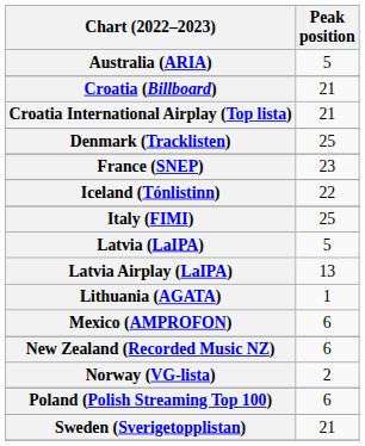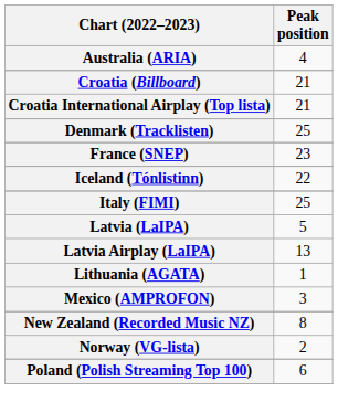 <table class="wikitable sortable plainrowheaders" style="text-align:center">
 <tr>
 <th scope="col">Chart (2022–2023)</th>
 <th scope="col">Peak<br>position</th>
 </tr>
 <tr>
 <th scope="row">Australia (<a href='#'>ARIA</a>)</th>
-<td>5</td>
+<td>4</td>
 </tr>
 <tr>
 </tr>
 <tr>
 </tr>
 <tr>
 </tr>
 <tr>
 </tr>
 <tr>
 <th scope="row"><a href='#'>Croatia</a> (<em><a href='#'>Billboard</a></em>)</th>
 <td>21</td>
 </tr>
 <tr>
 <th scope="row">Croatia International Airplay (<a href='#'>Top lista</a>)</th>
 <td>21</td>
 </tr>
 <tr>
 </tr>
 <tr>
 </tr>
 <tr>
 <th scope="row">Denmark (<a href='#'>Tracklisten</a>)</th>
 <td>25</td>
 </tr>
 <tr>
 </tr>
 <tr>
 <th scope="row">France (<a href='#'>SNEP</a>)</th>
 <td>23</td>
 </tr>
 <tr>
 </tr>
 <tr>
 </tr>
 <tr>
 </tr>
 <tr>
 </tr>
 <tr>
 </tr>
 <tr>
 <th scope="row">Iceland (<a href='#'>Tónlistinn</a>)</th>
 <td>22</td>
 </tr>
 <tr>
 </tr>
 <tr>
 <th scope="row">Italy (<a href='#'>FIMI</a>)</th>
 <td>25</td>
 </tr>
 <tr>
 <th scope="row">Latvia (<a href='#'>LaIPA</a>)</th>
 <td>5</td>
 </tr>
 <tr>
 <th scope="row">Latvia Airplay (<a href='#'>LaIPA</a>)</th>
 <td>13</td>
 </tr>
 <tr>
 <th scope="row">Lithuania (<a href='#'>AGATA</a>)</th>
 <td>1</td>
 </tr>
 <tr>
 <th scope="row">Mexico (<a href='#'>AMPROFON</a>)</th>
-<td>6</td>
+<td>3</td>
 </tr>
 <tr>
 </tr>
 <tr>
 <th scope="row">New Zealand (<a href='#'>Recorded Music NZ</a>)</th>
-<td>6</td>
+<td>8</td>
 </tr>
 <tr>
 <th scope="row">Norway (<a href='#'>VG-lista</a>)</th>
 <td>2</td>
 </tr>
 <tr>
 </tr>
 <tr>
 <th scope="row">Poland (<a href='#'>Polish Streaming Top 100</a>)</th>
 <td>6</td>
 </tr>
 <tr>
 </tr>
 <tr>
 </tr>
 <tr>
 </tr>
 <tr>
 </tr>
 <tr>
 </tr>
 <tr>
 </tr>
 <tr>
-<th scope="row">Sweden (<a href='#'>Sverigetopplistan</a>)</th>
-<td>21</td>
-</tr>
-<tr>
 </tr>
 <tr>
 </tr>
 <tr>
 </tr>
 <tr>
 </tr>
 <tr>
 </tr>
 <tr>
 </tr>
 </table>
